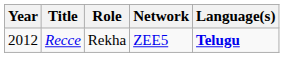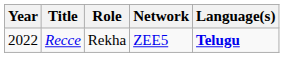 <table class="wikitable">
 <tr>
 <th>Year</th>
 <th>Title</th>
 <th>Role</th>
 <th>Network</th>
 <th>Language(s)</th>
 </tr>
 <tr>
-<td>2012</td>
+<td>2022</td>
 <td><a href='#'><em>Recce</em></a></td>
 <td>Rekha</td>
 <td><a href='#'>ZEE5</a></td>
 <td><strong><a href='#'>Telugu</a></strong></td>
 </tr>
 </table>
